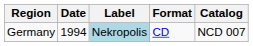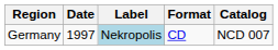 <table class="wikitable">
 <tr>
 <th>Region</th>
 <th>Date</th>
 <th>Label</th>
 <th>Format</th>
 <th>Catalog</th>
 </tr>
 <tr>
 <td>Germany</td>
-<td>1994</td>
+<td>1997</td>
 <td style="background: lightblue;">Nekropolis</td>
 <td><a href='#'>CD</a></td>
 <td>NCD 007</td>
 </tr>
 </table>
